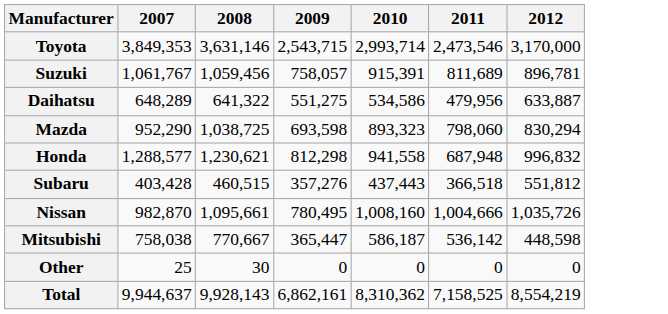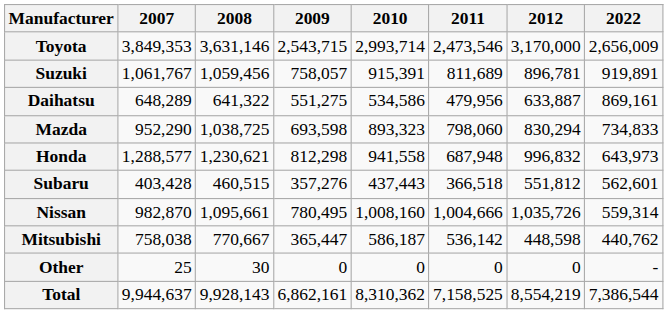 <table class="wikitable sortable" style="text-align:right">
 <tr>
 <th>Manufacturer</th>
 <th>2007</th>
 <th>2008</th>
 <th>2009</th>
 <th>2010</th>
 <th>2011</th>
 <th>2012</th>
+<th>2022</th>
 </tr>
 <tr>
 <th>Toyota</th>
 <td>3,849,353</td>
 <td>3,631,146</td>
 <td>2,543,715</td>
 <td>2,993,714</td>
 <td>2,473,546</td>
 <td>3,170,000</td>
+<td>2,656,009</td>
 </tr>
 <tr>
 <th>Suzuki</th>
 <td>1,061,767</td>
 <td>1,059,456</td>
 <td>758,057</td>
 <td>915,391</td>
 <td>811,689</td>
 <td>896,781</td>
+<td>919,891</td>
 </tr>
 <tr>
 <th>Daihatsu</th>
 <td>648,289</td>
 <td>641,322</td>
 <td>551,275</td>
 <td>534,586</td>
 <td>479,956</td>
 <td>633,887</td>
+<td>869,161</td>
 </tr>
 <tr>
 <th>Mazda</th>
 <td>952,290</td>
 <td>1,038,725</td>
 <td>693,598</td>
 <td>893,323</td>
 <td>798,060</td>
 <td>830,294</td>
+<td>734,833</td>
 </tr>
 <tr>
 <th>Honda</th>
 <td>1,288,577</td>
 <td>1,230,621</td>
 <td>812,298</td>
 <td>941,558</td>
 <td>687,948</td>
 <td>996,832</td>
+<td>643,973</td>
 </tr>
 <tr>
 <th>Subaru</th>
 <td>403,428</td>
 <td>460,515</td>
 <td>357,276</td>
 <td>437,443</td>
 <td>366,518</td>
 <td>551,812</td>
+<td>562,601</td>
 </tr>
 <tr>
 <th>Nissan</th>
 <td>982,870</td>
 <td>1,095,661</td>
 <td>780,495</td>
 <td>1,008,160</td>
 <td>1,004,666</td>
 <td>1,035,726</td>
+<td>559,314</td>
 </tr>
 <tr>
 <th>Mitsubishi</th>
 <td>758,038</td>
 <td>770,667</td>
 <td>365,447</td>
 <td>586,187</td>
 <td>536,142</td>
 <td>448,598</td>
+<td>440,762</td>
 </tr>
 <tr>
 <th>Other</th>
 <td>25</td>
 <td>30</td>
 <td>0</td>
 <td>0</td>
 <td>0</td>
 <td>0</td>
+<td>-</td>
 </tr>
 <tr class="sortbottom">
 <th>Total</th>
 <td>9,944,637</td>
 <td>9,928,143</td>
 <td>6,862,161</td>
 <td>8,310,362</td>
 <td>7,158,525</td>
 <td>8,554,219</td>
+<td>7,386,544</td>
 </tr>
 </table>
